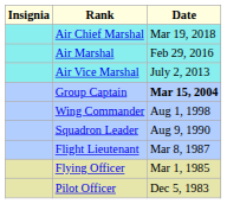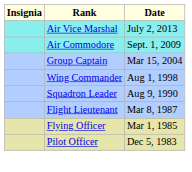 <table class="wikitable">
 <tr>
 <th style="background:#FFFFE0">Insignia</th>
 <th style="background:#FFFFE0">Rank</th>
 <th style="background:#FFFFE0">Date</th>
 </tr>
 <tr>
 <td style="background:#88EEEE;"> </td>
-<td style="background:#88EEEE;"><a href='#'>Air Chief Marshal</a></td>
-<td style="background:#88EEEE;">Mar 19, 2018</td>
-</tr>
-<tr>
-<td style="background:#88EEEE;"></td>
-<td style="background:#88EEEE;"><a href='#'>Air Marshal</a></td>
-<td style="background:#88EEEE;">Feb 29, 2016</td>
-</tr>
-<tr>
-<td style="background:#88EEEE;"> </td>
 <td style="background:#88EEEE;"><a href='#'>Air Vice Marshal</a></td>
 <td style="background:#88EEEE;">July 2, 2013</td>
 </tr>
 <tr>
+<td style="background:#88EEEE;"></td>
+<td style="background:#88EEEE;"><a href='#'>Air Commodore</a></td>
+<td style="background:#88EEEE;">Sept. 1, 2009</td>
+</tr>
+<tr>
 <td style="background:#b2cefe;"></td>
 <td style="background:#b2cefe;"><a href='#'>Group Captain</a></td>
-<td style="background:#b2cefe;"><strong>Mar 15, 2004</strong></td>
+<td style="background:#b2cefe;">Mar 15, 2004</td>
 </tr>
 <tr>
 <td style="background:#b2cefe;"></td>
 <td style="background:#b2cefe;"><a href='#'>Wing Commander</a></td>
 <td style="background:#b2cefe;">Aug 1, 1998</td>
 </tr>
 <tr>
 <td style="background:#b2cefe;"></td>
 <td style="background:#b2cefe;"><a href='#'>Squadron Leader</a></td>
 <td style="background:#b2cefe;">Aug 9, 1990</td>
 </tr>
 <tr>
 <td style="background:#b2cefe;"></td>
 <td style="background:#b2cefe;"><a href='#'>Flight Lieutenant</a></td>
 <td style="background:#b2cefe;">Mar 8, 1987</td>
 </tr>
 <tr>
 <td style="background:#e6e6aa;"></td>
 <td style="background:#e6e6aa;"><a href='#'>Flying Officer</a></td>
 <td style="background:#e6e6aa;">Mar 1, 1985</td>
 </tr>
 <tr>
 <td style="background:#e6e6aa;"></td>
 <td style="background:#e6e6aa;"><a href='#'>Pilot Officer</a></td>
 <td style="background:#e6e6aa;">Dec 5, 1983</td>
 </tr>
 </table>
